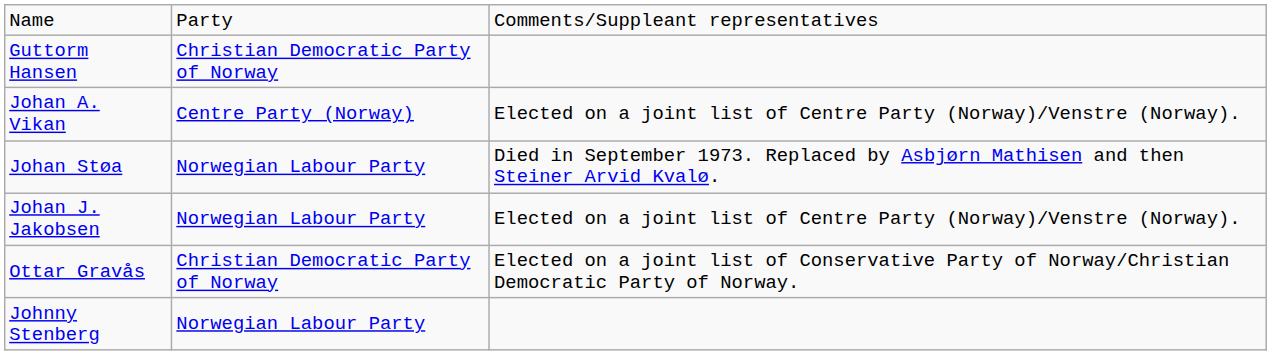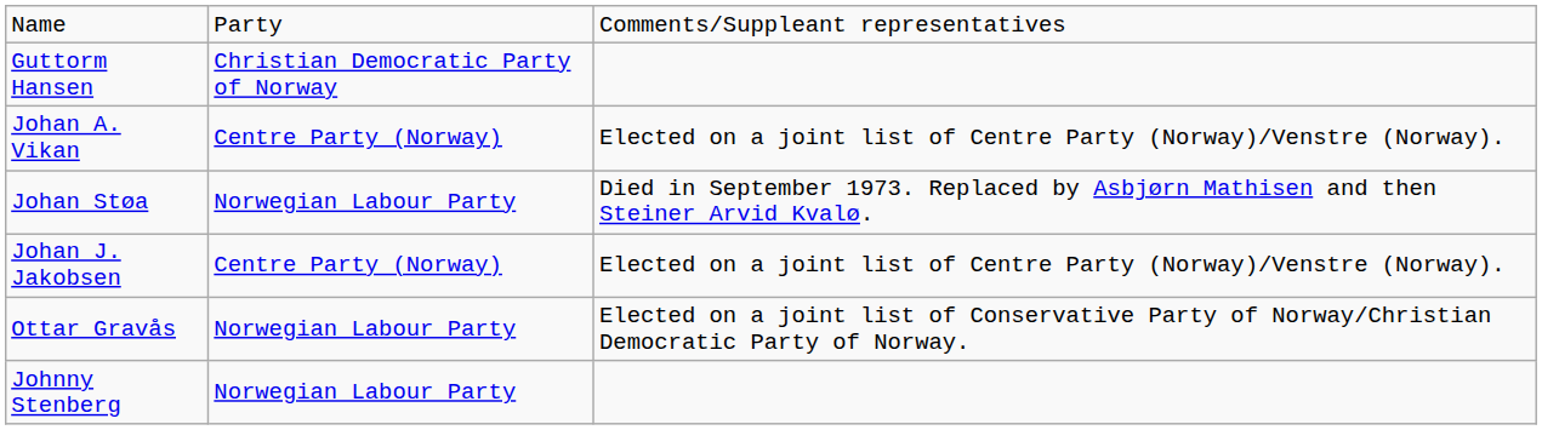 <table class="wikitable">
 <tr>
 <td>Name</td>
 <td>Party</td>
 <td>Comments/Suppleant representatives</td>
 </tr>
 <tr>
 <td><a href='#'>Guttorm Hansen</a></td>
 <td><a href='#'>Christian Democratic Party of Norway</a></td>
 <td></td>
 </tr>
 <tr>
 <td><a href='#'>Johan A. Vikan</a></td>
 <td><a href='#'>Centre Party (Norway)</a></td>
 <td>Elected on a joint list of Centre Party (Norway)/Venstre (Norway).</td>
 </tr>
 <tr>
 <td><a href='#'>Johan Støa</a></td>
 <td><a href='#'>Norwegian Labour Party</a></td>
 <td>Died in September 1973. Replaced by <a href='#'>Asbjørn Mathisen</a> and then <a href='#'>Steiner Arvid Kvalø</a>.</td>
 </tr>
 <tr>
 <td><a href='#'>Johan J. Jakobsen</a></td>
-<td><a href='#'>Norwegian Labour Party</a></td>
+<td><a href='#'>Centre Party (Norway)</a></td>
 <td>Elected on a joint list of Centre Party (Norway)/Venstre (Norway).</td>
 </tr>
 <tr>
 <td><a href='#'>Ottar Gravås</a></td>
-<td><a href='#'>Christian Democratic Party of Norway</a></td>
+<td><a href='#'>Norwegian Labour Party</a></td>
 <td>Elected on a joint list of Conservative Party of Norway/Christian Democratic Party of Norway.</td>
 </tr>
 <tr>
 <td><a href='#'>Johnny Stenberg</a></td>
 <td><a href='#'>Norwegian Labour Party</a></td>
 <td></td>
 </tr>
 </table>
